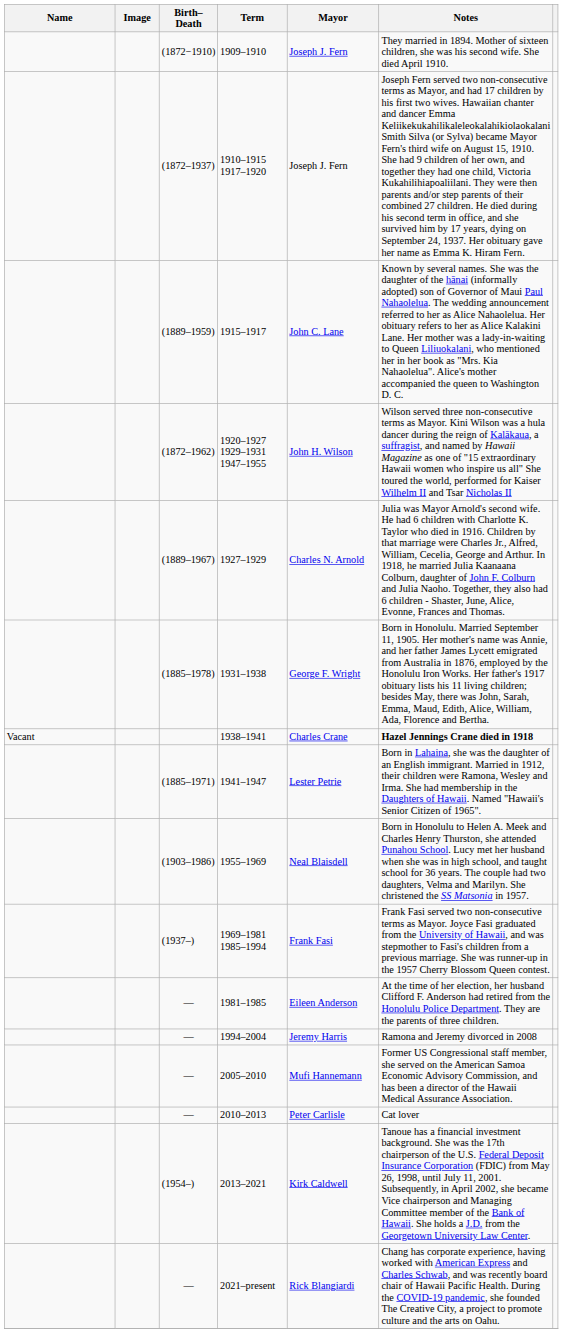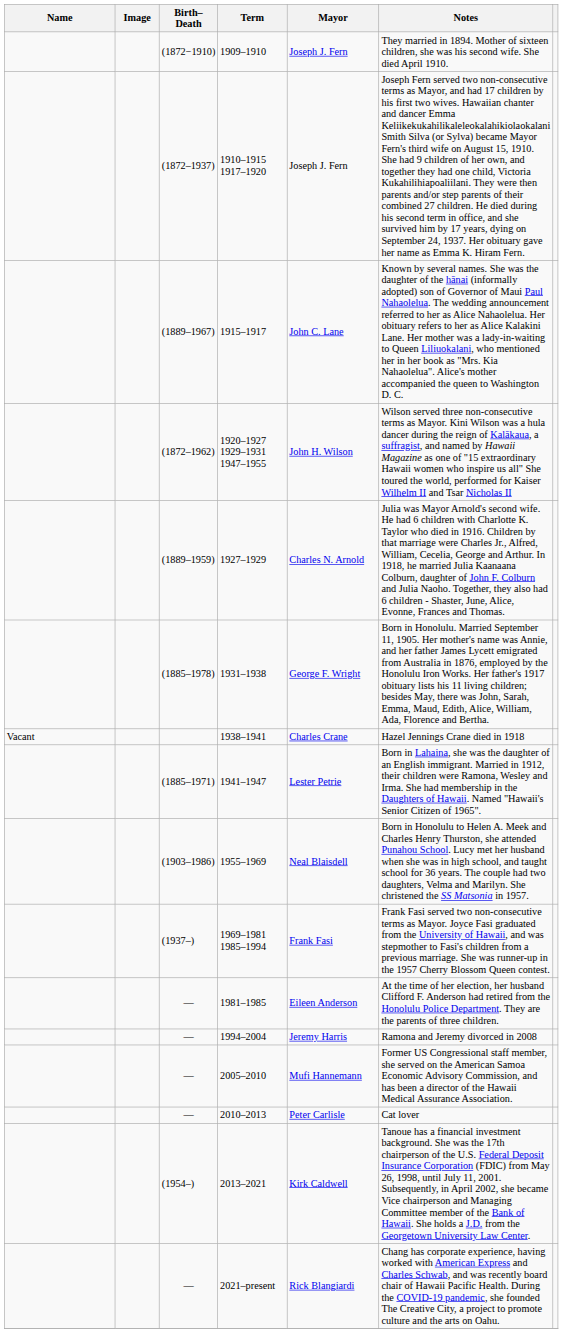 <table class="wikitable sortable" style="width:98%">
 <tr>
 <th scope="col" width = 20%>Name</th>
 <th scope="col" width = 8% class="unsortable">Image</th>
 <th scope="col" width = 10% class="unsortable">Birth–Death</th>
 <th scope= class="unsortable">Term</th>
 <th scope="col" width =>Mayor</th>
 <th scope="col" width = 30% class="unsortable">Notes</th>
 <th scope="col"  class="unsortable"></th>
 </tr>
 <tr>
 <td scope="row"></td>
 <td></td>
 <td>(1872−1910)</td>
 <td>1909–1910</td>
 <td><a href='#'>Joseph J. Fern</a></td>
 <td>They married in 1894. Mother of sixteen children, she was his second wife. She died April 1910.</td>
 <td></td>
 </tr>
 <tr>
 <td scope="row"></td>
 <td></td>
 <td>(1872–1937)</td>
 <td>1910–1915<br>1917–1920</td>
 <td>Joseph J. Fern</td>
 <td>Joseph Fern served two non-consecutive terms as Mayor, and had 17 children by his first two wives. Hawaiian chanter and dancer Emma Keliikekukahilikaleleokalahikiolaokalani Smith Silva (or Sylva) became Mayor Fern's third wife on August 15, 1910. She had 9 children of her own, and together they had one child, Victoria Kukahilihiapoaliilani. They were then parents and/or step parents of their combined 27 children. He died during his second term in office, and she survived him by 17 years, dying on September 24, 1937. Her obituary gave her name as Emma K. Hiram Fern.</td>
 <td></td>
 </tr>
 <tr>
 <td scope="row"></td>
 <td></td>
-<td>(1889–1959)</td>
+<td>(1889–1967)</td>
 <td>1915–1917</td>
 <td><a href='#'>John C. Lane</a></td>
 <td>Known by several names. She was the daughter of the <a href='#'>hānai</a> (informally adopted) son of Governor of Maui <a href='#'>Paul Nahaolelua</a>. The wedding announcement referred to her as Alice Nahaolelua. Her obituary refers to her as Alice Kalakini Lane. Her mother was a lady-in-waiting to Queen <a href='#'>Liliuokalani</a>, who mentioned her in her book as "Mrs. Kia Nahaolelua". Alice's mother accompanied the queen to Washington D. C.</td>
 <td></td>
 </tr>
 <tr>
 <td scope="row"></td>
 <td></td>
 <td>(1872–1962)</td>
 <td>1920–1927<br>1929–1931<br>1947–1955</td>
 <td><a href='#'>John H. Wilson</a></td>
 <td>Wilson served three non-consecutive terms as Mayor. Kini Wilson was a hula dancer during the reign of <a href='#'>Kalākaua</a>, a <a href='#'>suffragist</a>, and named by <em>Hawaii Magazine</em> as one of "15 extraordinary Hawaii women who inspire us all" She toured the world, performed for Kaiser <a href='#'>Wilhelm II</a> and Tsar <a href='#'>Nicholas II</a></td>
 <td></td>
 </tr>
 <tr>
 <td scope="row"></td>
 <td></td>
-<td>(1889–1967)</td>
+<td>(1889–1959)</td>
 <td>1927–1929</td>
 <td><a href='#'>Charles N. Arnold</a></td>
 <td>Julia was Mayor Arnold's second wife. He had 6 children with Charlotte K. Taylor who died in 1916. Children by that marriage were Charles Jr., Alfred, William, Cecelia, George and Arthur. In 1918, he married Julia Kaanaana Colburn, daughter of <a href='#'>John F. Colburn</a> and Julia Naoho. Together, they also had 6 children - Shaster, June, Alice, Evonne, Frances and Thomas.</td>
 <td></td>
 </tr>
 <tr>
 <td scope="row"></td>
 <td></td>
 <td>(1885–1978)</td>
 <td>1931–1938</td>
 <td><a href='#'>George F. Wright</a></td>
 <td>Born in Honolulu. Married September 11, 1905. Her mother's name was Annie, and her father James Lycett emigrated from Australia in 1876, employed by the Honolulu Iron Works. Her father's 1917 obituary lists his 11 living children; besides May, there was John, Sarah, Emma, Maud, Edith, Alice, William, Ada, Florence and Bertha.</td>
 <td></td>
 </tr>
 <tr>
 <td scope="row">Vacant</td>
 <td></td>
 <td></td>
 <td>1938–1941</td>
 <td><a href='#'>Charles Crane</a></td>
-<td><strong>Hazel Jennings Crane died in 1918</strong></td>
+<td>Hazel Jennings Crane died in 1918</td>
 <td></td>
 </tr>
 <tr>
 <td scope="row"></td>
 <td></td>
 <td>(1885–1971)</td>
 <td>1941–1947</td>
 <td><a href='#'>Lester Petrie</a></td>
 <td>Born in <a href='#'>Lahaina</a>, she was the daughter of an English immigrant. Married in 1912, their children were Ramona, Wesley and Irma. She had membership in the <a href='#'>Daughters of Hawaii</a>. Named "Hawaii's Senior Citizen of 1965".</td>
 <td></td>
 </tr>
 <tr>
 <td scope="row"></td>
 <td></td>
 <td>(1903–1986)</td>
 <td>1955–1969</td>
 <td><a href='#'>Neal Blaisdell</a></td>
 <td>Born in Honolulu to Helen A. Meek and Charles Henry Thurston, she attended <a href='#'>Punahou School</a>. Lucy met her husband when she was in high school, and taught school for 36 years. The couple had two daughters, Velma and Marilyn. She christened the <em><a href='#'>SS Matsonia</a></em> in 1957.</td>
 <td></td>
 </tr>
 <tr>
 <td scope="row"></td>
 <td></td>
 <td>(1937–)</td>
 <td>1969–1981<br>1985–1994</td>
 <td><a href='#'>Frank Fasi</a></td>
 <td>Frank Fasi served two non-consecutive terms as Mayor. Joyce Fasi graduated from the <a href='#'>University of Hawaii</a>, and was stepmother to Fasi's children from a previous marriage. She was runner-up in the 1957 Cherry Blossom Queen contest.</td>
 <td></td>
 </tr>
 <tr>
 <td scope="row"></td>
 <td></td>
 <td align="center">—</td>
 <td>1981–1985</td>
 <td><a href='#'>Eileen Anderson</a></td>
 <td>At the time of her election, her husband Clifford F. Anderson had retired from the <a href='#'>Honolulu Police Department</a>. They are the parents of three children.</td>
 <td></td>
 </tr>
 <tr>
 <td scope="row"></td>
 <td></td>
 <td align="center">—</td>
 <td>1994–2004</td>
 <td><a href='#'>Jeremy Harris</a></td>
 <td>Ramona and Jeremy divorced in 2008</td>
 <td></td>
 </tr>
 <tr>
 <td scope="row"></td>
 <td></td>
 <td align="center">—</td>
 <td>2005–2010</td>
 <td><a href='#'>Mufi Hannemann</a></td>
 <td>Former US Congressional staff member, she served on the American Samoa Economic Advisory Commission, and has been a director of the Hawaii Medical Assurance Association.</td>
 <td></td>
 </tr>
 <tr>
 <td scope="row"></td>
 <td></td>
 <td align="center">—</td>
 <td>2010–2013</td>
 <td><a href='#'>Peter Carlisle</a></td>
 <td>Cat lover</td>
 <td></td>
 </tr>
 <tr>
 <td scope="row"></td>
 <td></td>
 <td>(1954–)</td>
 <td>2013–2021</td>
 <td><a href='#'>Kirk Caldwell</a></td>
 <td>Tanoue has a financial investment background. She was the 17th chairperson of the U.S. <a href='#'>Federal Deposit Insurance Corporation</a> (FDIC) from May 26, 1998, until July 11, 2001. Subsequently, in April 2002, she became Vice chairperson and Managing Committee member of the <a href='#'>Bank of Hawaii</a>. She holds a <a href='#'>J.D.</a> from the <a href='#'>Georgetown University Law Center</a>.</td>
 <td></td>
 </tr>
 <tr>
 <td scope="row"></td>
 <td></td>
 <td align="center">—</td>
 <td>2021–present</td>
 <td><a href='#'>Rick Blangiardi</a></td>
 <td>Chang has corporate experience, having worked with <a href='#'>American Express</a> and <a href='#'>Charles Schwab</a>, and was recently board chair of Hawaii Pacific Health. During the <a href='#'>COVID-19 pandemic</a>, she founded The Creative City, a project to promote culture and the arts on Oahu.</td>
 <td></td>
 </tr>
 <tr>
 </tr>
 </table>
